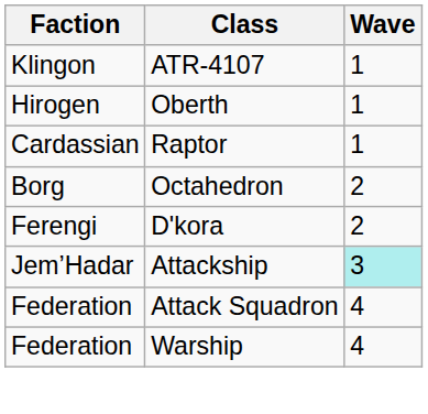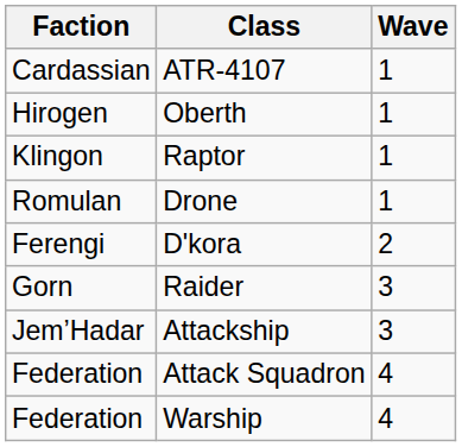 <table class="wikitable sortable">
 <tr style="background:#f0f0f0;">
 <th>Faction</th>
 <th>Class</th>
 <th>Wave</th>
 </tr>
 <tr>
-<td>Klingon</td>
+<td>Cardassian</td>
 <td>ATR-4107</td>
 <td>1</td>
 </tr>
 <tr>
 <td>Hirogen</td>
 <td>Oberth</td>
 <td>1</td>
 </tr>
 <tr>
-<td>Cardassian</td>
+<td>Klingon</td>
 <td>Raptor</td>
 <td>1</td>
 </tr>
 <tr>
-<td>Borg</td>
-<td>Octahedron</td>
-<td>2</td>
+<td>Romulan</td>
+<td>Drone</td>
+<td>1</td>
 </tr>
 <tr>
 <td>Ferengi</td>
 <td>D'kora</td>
 <td>2</td>
 </tr>
 <tr>
+<td>Gorn</td>
+<td>Raider</td>
+<td>3</td>
+</tr>
+<tr>
 <td>Jem’Hadar</td>
 <td>Attackship</td>
-<td style="background: paleturquoise;">3</td>
+<td>3</td>
 </tr>
 <tr>
 <td>Federation</td>
 <td>Attack Squadron</td>
 <td>4</td>
 </tr>
 <tr>
 <td>Federation</td>
 <td>Warship</td>
 <td>4</td>
 </tr>
 </table>
